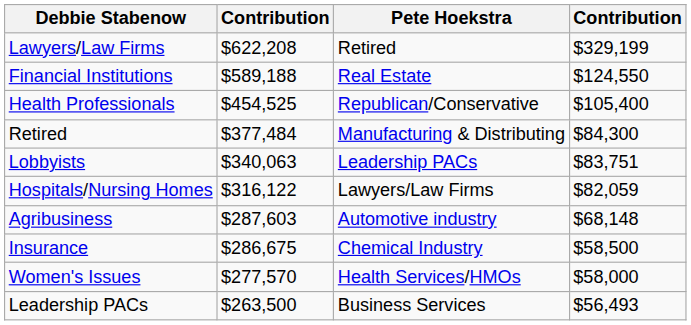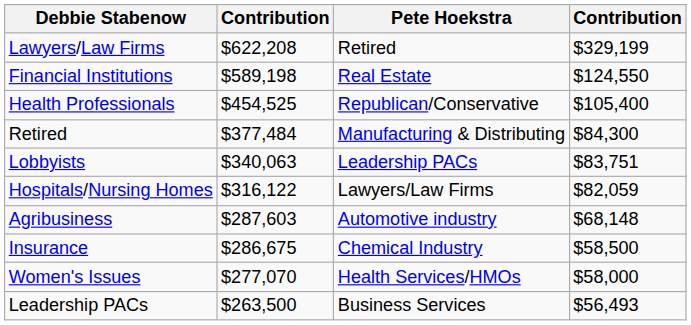 <table class="wikitable sortable">
 <tr>
 <th>Debbie Stabenow</th>
 <th>Contribution</th>
 <th>Pete Hoekstra</th>
 <th>Contribution</th>
 </tr>
 <tr>
 <td><a href='#'>Lawyers</a>/<a href='#'>Law Firms</a></td>
 <td>$622,208</td>
 <td>Retired</td>
 <td>$329,199</td>
 </tr>
 <tr>
 <td><a href='#'>Financial Institutions</a></td>
-<td>$589,188</td>
+<td>$589,198</td>
 <td><a href='#'>Real Estate</a></td>
 <td>$124,550</td>
 </tr>
 <tr>
 <td><a href='#'>Health Professionals</a></td>
 <td>$454,525</td>
 <td><a href='#'>Republican</a>/Conservative</td>
 <td>$105,400</td>
 </tr>
 <tr>
 <td>Retired</td>
 <td>$377,484</td>
 <td><a href='#'>Manufacturing</a> & Distributing</td>
 <td>$84,300</td>
 </tr>
 <tr>
 <td><a href='#'>Lobbyists</a></td>
 <td>$340,063</td>
 <td><a href='#'>Leadership PACs</a></td>
 <td>$83,751</td>
 </tr>
 <tr>
 <td><a href='#'>Hospitals</a>/<a href='#'>Nursing Homes</a></td>
 <td>$316,122</td>
 <td>Lawyers/Law Firms</td>
 <td>$82,059</td>
 </tr>
 <tr>
 <td><a href='#'>Agribusiness</a></td>
 <td>$287,603</td>
 <td><a href='#'>Automotive industry</a></td>
 <td>$68,148</td>
 </tr>
 <tr>
 <td><a href='#'>Insurance</a></td>
 <td>$286,675</td>
 <td><a href='#'>Chemical Industry</a></td>
 <td>$58,500</td>
 </tr>
 <tr>
 <td><a href='#'>Women's Issues</a></td>
-<td>$277,570</td>
+<td>$277,070</td>
 <td><a href='#'>Health Services</a>/<a href='#'>HMOs</a></td>
 <td>$58,000</td>
 </tr>
 <tr>
 <td>Leadership PACs</td>
 <td>$263,500</td>
 <td>Business Services</td>
 <td>$56,493</td>
 </tr>
 </table>
